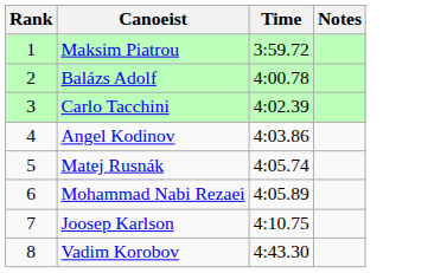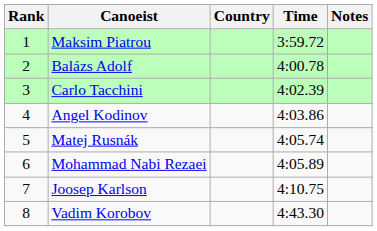 <table class="wikitable" style="text-align:center">
 <tr>
 <th>Rank</th>
 <th>Canoeist</th>
+<th>Country</th>
 <th>Time</th>
 <th>Notes</th>
 </tr>
 <tr bgcolor=bbffbb>
 <td>1</td>
 <td align="left"><a href='#'>Maksim Piatrou</a></td>
+<td align="left"></td>
 <td>3:59.72</td>
 <td></td>
 </tr>
 <tr bgcolor=bbffbb>
 <td>2</td>
 <td align="left"><a href='#'>Balázs Adolf</a></td>
+<td align="left"></td>
 <td>4:00.78</td>
 <td></td>
 </tr>
 <tr bgcolor=bbffbb>
 <td>3</td>
 <td align="left"><a href='#'>Carlo Tacchini</a></td>
+<td align="left"></td>
 <td>4:02.39</td>
 <td></td>
 </tr>
 <tr>
 <td>4</td>
 <td align="left"><a href='#'>Angel Kodinov</a></td>
+<td align="left"></td>
 <td>4:03.86</td>
 <td></td>
 </tr>
 <tr>
 <td>5</td>
 <td align="left"><a href='#'>Matej Rusnák</a></td>
+<td align="left"></td>
 <td>4:05.74</td>
 <td></td>
 </tr>
 <tr>
 <td>6</td>
 <td align="left"><a href='#'>Mohammad Nabi Rezaei</a></td>
+<td align="left"></td>
 <td>4:05.89</td>
 <td></td>
 </tr>
 <tr>
 <td>7</td>
 <td align="left"><a href='#'>Joosep Karlson</a></td>
+<td align="left"></td>
 <td>4:10.75</td>
 <td></td>
 </tr>
 <tr>
 <td>8</td>
 <td align="left"><a href='#'>Vadim Korobov</a></td>
+<td align="left"></td>
 <td>4:43.30</td>
 <td></td>
 </tr>
 </table>
